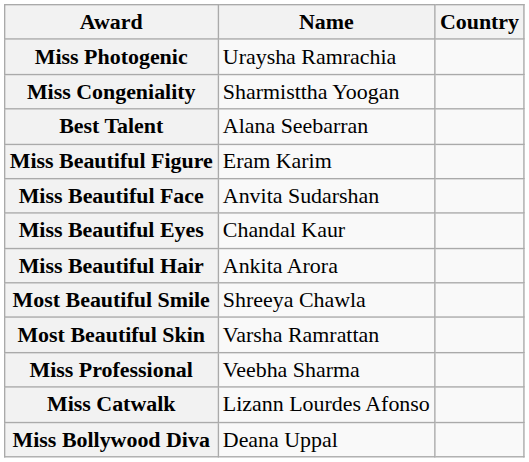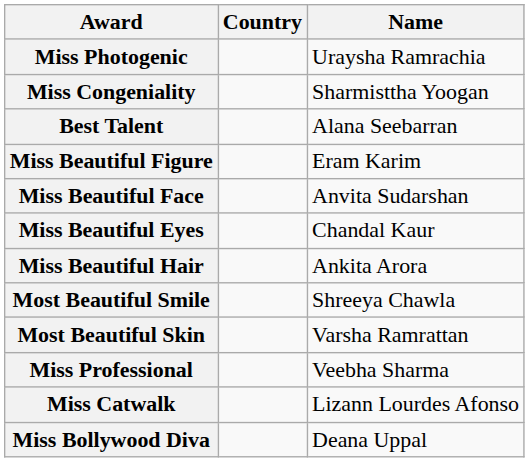 <table class="wikitable">
 <tr>
 <th>Award</th>
+<th>Country</th>
 <th>Name</th>
-<th>Country</th>
 </tr>
 <tr>
 <th>Miss Photogenic</th>
+<td></td>
 <td>Uraysha Ramrachia</td>
-<td></td>
 </tr>
 <tr>
 <th>Miss Congeniality</th>
+<td></td>
 <td>Sharmisttha Yoogan</td>
-<td></td>
 </tr>
 <tr>
 <th>Best Talent</th>
+<td></td>
 <td>Alana Seebarran</td>
-<td></td>
 </tr>
 <tr>
 <th>Miss Beautiful Figure</th>
+<td></td>
 <td>Eram Karim</td>
-<td></td>
 </tr>
 <tr>
 <th>Miss Beautiful Face</th>
+<td></td>
 <td>Anvita Sudarshan</td>
-<td></td>
 </tr>
 <tr>
 <th>Miss Beautiful Eyes</th>
+<td></td>
 <td>Chandal Kaur</td>
-<td></td>
 </tr>
 <tr>
 <th>Miss Beautiful Hair</th>
+<td></td>
 <td>Ankita Arora</td>
-<td></td>
 </tr>
 <tr>
 <th>Most Beautiful Smile</th>
+<td></td>
 <td>Shreeya Chawla</td>
-<td></td>
 </tr>
 <tr>
 <th>Most Beautiful Skin</th>
+<td></td>
 <td>Varsha Ramrattan</td>
-<td></td>
 </tr>
 <tr>
 <th>Miss Professional</th>
+<td></td>
 <td>Veebha Sharma</td>
-<td></td>
 </tr>
 <tr>
 <th>Miss Catwalk</th>
+<td></td>
 <td>Lizann Lourdes Afonso</td>
-<td></td>
 </tr>
 <tr>
 <th>Miss Bollywood Diva</th>
+<td></td>
 <td>Deana Uppal</td>
-<td></td>
 </tr>
 </table>
